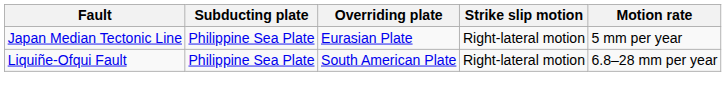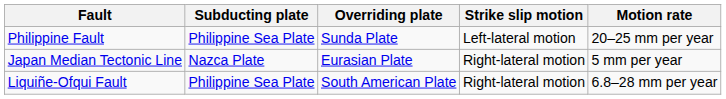 <table class="wikitable">
 <tr>
 <th>Fault</th>
 <th>Subducting plate</th>
 <th>Overriding plate</th>
 <th>Strike slip motion</th>
 <th>Motion rate</th>
 </tr>
 <tr>
+<td><a href='#'>Philippine Fault</a></td>
+<td><a href='#'>Philippine Sea Plate</a></td>
+<td><a href='#'>Sunda Plate</a></td>
+<td>Left-lateral motion</td>
+<td>20–25 mm per year</td>
+</tr>
+<tr>
 <td><a href='#'>Japan Median Tectonic Line</a></td>
-<td><a href='#'>Philippine Sea Plate</a></td>
+<td><a href='#'>Nazca Plate</a></td>
 <td><a href='#'>Eurasian Plate</a></td>
 <td>Right-lateral motion</td>
 <td>5 mm per year</td>
 </tr>
 <tr>
 <td><a href='#'>Liquiñe-Ofqui Fault</a></td>
 <td><a href='#'>Philippine Sea Plate</a></td>
 <td><a href='#'>South American Plate</a></td>
 <td>Right-lateral motion</td>
 <td>6.8–28 mm per year</td>
 </tr>
 </table>
